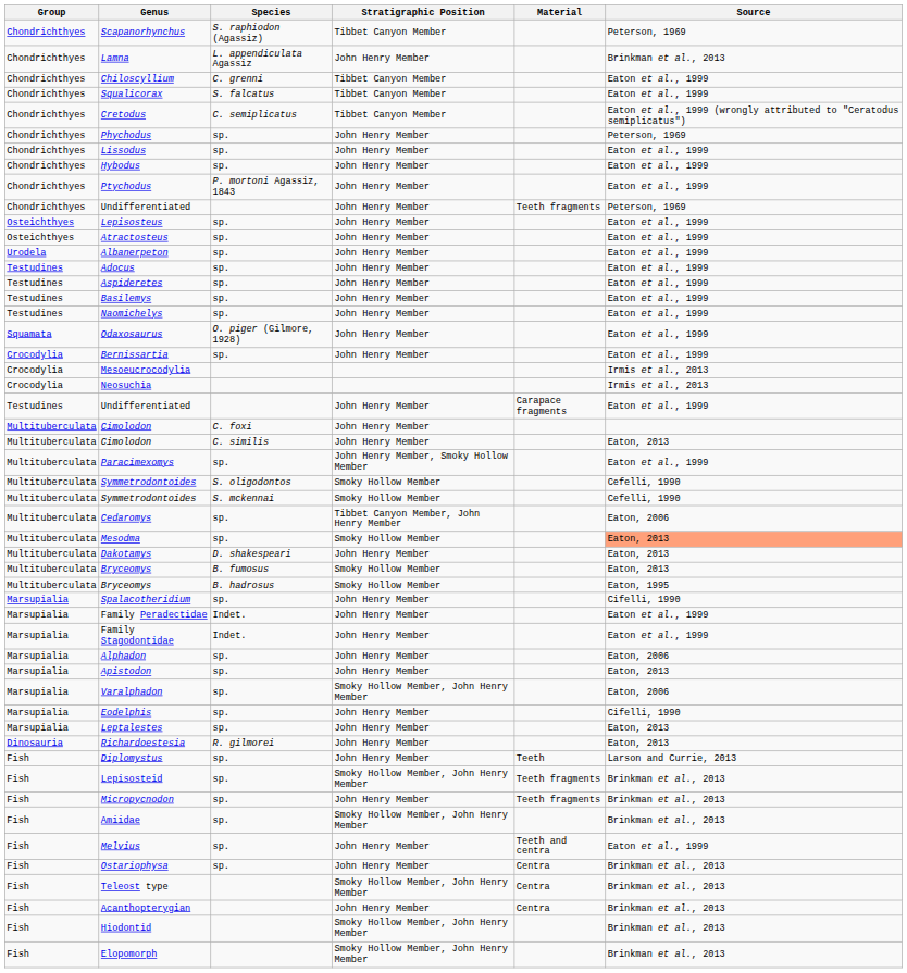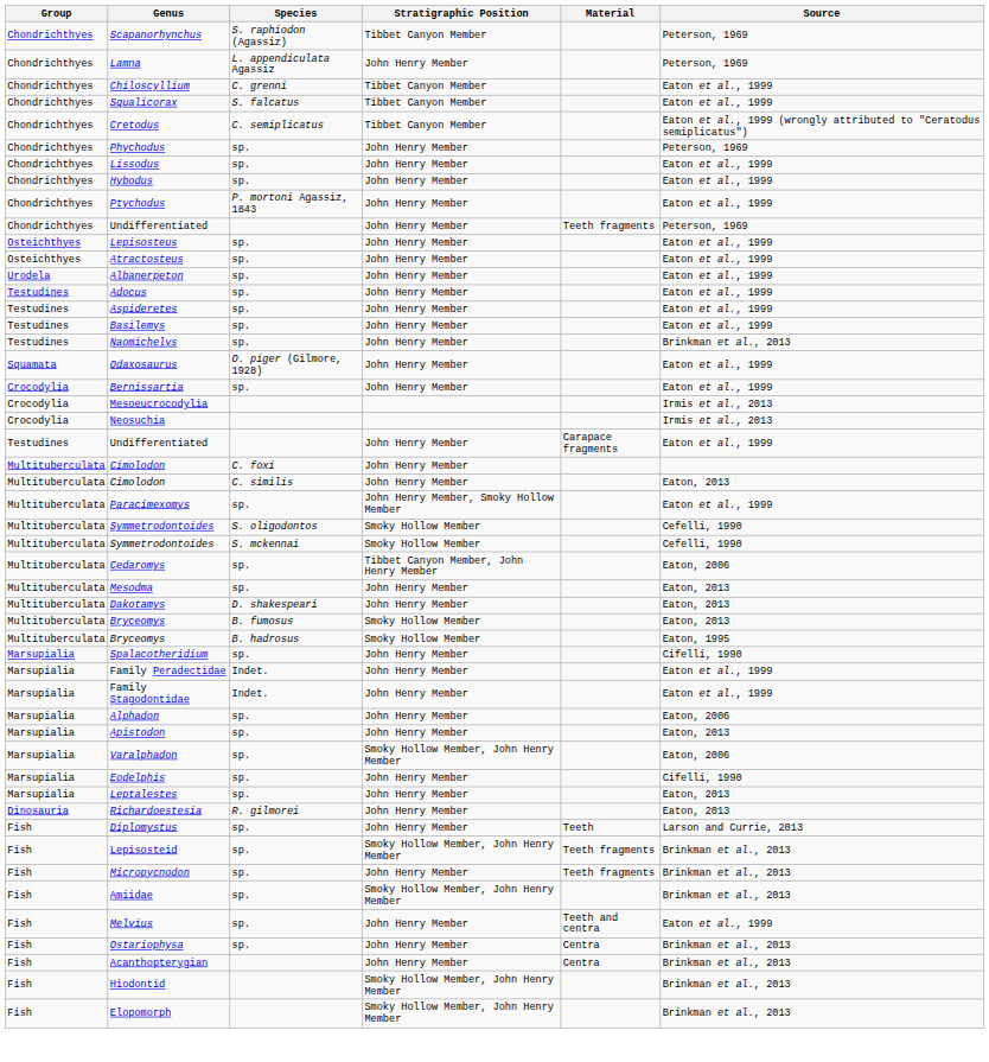 <table class="wikitable">
 <tr>
 <th>Group</th>
 <th>Genus</th>
 <th>Species</th>
 <th>Stratigraphic Position</th>
 <th>Material</th>
 <th>Source</th>
 </tr>
 <tr>
 <td><a href='#'>Chondrichthyes</a></td>
 <td><em><a href='#'>Scapanorhynchus</a></em></td>
 <td><em>S. raphiodon</em> (Agassiz)</td>
 <td>Tibbet Canyon Member</td>
 <td></td>
 <td>Peterson, 1969</td>
 </tr>
 <tr>
 <td>Chondrichthyes</td>
 <td><em><a href='#'>Lamna</a></em></td>
 <td><em>L. appendiculata</em> Agassiz</td>
 <td>John Henry Member</td>
 <td></td>
-<td>Brinkman <em>et al.</em>, 2013</td>
+<td>Peterson, 1969</td>
 </tr>
 <tr>
 <td>Chondrichthyes</td>
 <td><em><a href='#'>Chiloscyllium</a></em></td>
 <td><em>C. grenni</em></td>
 <td>Tibbet Canyon Member</td>
 <td></td>
 <td>Eaton <em>et al.</em>, 1999</td>
 </tr>
 <tr>
 <td>Chondrichthyes</td>
 <td><em><a href='#'>Squalicorax</a></em></td>
 <td><em>S. falcatus</em></td>
 <td>Tibbet Canyon Member</td>
 <td></td>
 <td>Eaton <em>et al.</em>, 1999</td>
 </tr>
 <tr>
 <td>Chondrichthyes</td>
 <td><em><a href='#'>Cretodus</a></em></td>
 <td><em>C. semiplicatus</em></td>
 <td>Tibbet Canyon Member</td>
 <td></td>
 <td>Eaton <em>et al.</em>, 1999 (wrongly attributed to "Ceratodus semiplicatus")</td>
 </tr>
 <tr>
 <td>Chondrichthyes</td>
 <td><em><a href='#'>Phychodus</a></em></td>
 <td>sp.</td>
 <td>John Henry Member</td>
 <td></td>
 <td>Peterson, 1969</td>
 </tr>
 <tr>
 <td>Chondrichthyes</td>
 <td><em><a href='#'>Lissodus</a></em></td>
 <td>sp.</td>
 <td>John Henry Member</td>
 <td></td>
 <td>Eaton <em>et al.</em>, 1999</td>
 </tr>
 <tr>
 <td>Chondrichthyes</td>
 <td><em><a href='#'>Hybodus</a></em></td>
 <td>sp.</td>
 <td>John Henry Member</td>
 <td></td>
 <td>Eaton <em>et al.</em>, 1999</td>
 </tr>
 <tr>
 <td>Chondrichthyes</td>
 <td><em><a href='#'>Ptychodus</a></em></td>
 <td><em>P. mortoni</em>  Agassiz, 1843</td>
 <td>John Henry Member</td>
 <td></td>
 <td>Eaton <em>et al.</em>, 1999</td>
 </tr>
 <tr>
 <td>Chondrichthyes</td>
 <td>Undifferentiated</td>
 <td></td>
 <td>John Henry Member</td>
 <td>Teeth fragments</td>
 <td>Peterson, 1969</td>
 </tr>
 <tr>
 <td><a href='#'>Osteichthyes</a></td>
 <td><em><a href='#'>Lepisosteus</a></em></td>
 <td>sp.</td>
 <td>John Henry Member</td>
 <td></td>
 <td>Eaton <em>et al.</em>, 1999</td>
 </tr>
 <tr>
 <td>Osteichthyes</td>
 <td><em><a href='#'>Atractosteus</a></em></td>
 <td>sp.</td>
 <td>John Henry Member</td>
 <td></td>
 <td>Eaton <em>et al.</em>, 1999</td>
 </tr>
 <tr>
 <td><a href='#'>Urodela</a></td>
 <td><em><a href='#'>Albanerpeton</a></em></td>
 <td>sp.</td>
 <td>John Henry Member</td>
 <td></td>
 <td>Eaton <em>et al.</em>, 1999</td>
 </tr>
 <tr>
 <td><a href='#'>Testudines</a></td>
 <td><em><a href='#'>Adocus</a></em></td>
 <td>sp.</td>
 <td>John Henry Member</td>
 <td></td>
 <td>Eaton <em>et al.</em>, 1999</td>
 </tr>
 <tr>
 <td>Testudines</td>
 <td><em><a href='#'>Aspideretes</a></em></td>
 <td>sp.</td>
 <td>John Henry Member</td>
 <td></td>
 <td>Eaton <em>et al.</em>, 1999</td>
 </tr>
 <tr>
 <td>Testudines</td>
 <td><em><a href='#'>Basilemys</a></em></td>
 <td>sp.</td>
 <td>John Henry Member</td>
 <td></td>
 <td>Eaton <em>et al.</em>, 1999</td>
 </tr>
 <tr>
 <td>Testudines</td>
 <td><em><a href='#'>Naomichelys</a></em></td>
 <td>sp.</td>
 <td>John Henry Member</td>
 <td></td>
-<td>Eaton <em>et al.</em>, 1999</td>
+<td>Brinkman <em>et al.</em>, 2013</td>
 </tr>
 <tr>
 <td><a href='#'>Squamata</a></td>
 <td><em><a href='#'>Odaxosaurus</a></em></td>
 <td><em>O.  piger</em> (Gilmore, 1928)</td>
 <td>John Henry Member</td>
 <td></td>
 <td>Eaton <em>et al.</em>, 1999</td>
 </tr>
 <tr>
 <td><a href='#'>Crocodylia</a></td>
 <td><em><a href='#'>Bernissartia</a></em></td>
 <td>sp.</td>
 <td>John Henry Member</td>
 <td></td>
 <td>Eaton <em>et al.</em>, 1999</td>
 </tr>
 <tr>
 <td>Crocodylia</td>
 <td><a href='#'>Mesoeucrocodylia</a></td>
 <td></td>
 <td></td>
 <td></td>
 <td>Irmis <em>et al.</em>, 2013</td>
 </tr>
 <tr>
 <td>Crocodylia</td>
 <td><a href='#'>Neosuchia</a></td>
 <td></td>
 <td></td>
 <td></td>
 <td>Irmis <em>et al.</em>, 2013</td>
 </tr>
 <tr>
 <td>Testudines</td>
 <td>Undifferentiated</td>
 <td></td>
 <td>John Henry Member</td>
 <td>Carapace fragments</td>
 <td>Eaton <em>et al.</em>, 1999</td>
 </tr>
 <tr>
 <td><a href='#'>Multituberculata</a></td>
 <td><em><a href='#'>Cimolodon</a></em></td>
 <td><em>C. foxi</em></td>
 <td>John Henry Member</td>
 <td></td>
 <td></td>
 </tr>
 <tr>
 <td>Multituberculata</td>
 <td><em>Cimolodon</em></td>
 <td><em>C. similis</em></td>
 <td>John Henry Member</td>
 <td></td>
 <td>Eaton, 2013</td>
 </tr>
 <tr>
 <td>Multituberculata</td>
 <td><em><a href='#'>Paracimexomys</a></em></td>
 <td>sp.</td>
 <td>John Henry Member, Smoky Hollow Member</td>
 <td></td>
 <td>Eaton <em>et al.</em>, 1999</td>
 </tr>
 <tr>
 <td>Multituberculata</td>
 <td><em><a href='#'>Symmetrodontoides</a></em></td>
 <td><em>S. oligodontos</em></td>
 <td>Smoky Hollow Member</td>
 <td></td>
 <td>Cefelli, 1990</td>
 </tr>
 <tr>
 <td>Multituberculata</td>
 <td><em>Symmetrodontoides</em></td>
 <td><em>S. mckennai</em></td>
 <td>Smoky Hollow Member</td>
 <td></td>
 <td>Cefelli, 1990</td>
 </tr>
 <tr>
 <td>Multituberculata</td>
 <td><em><a href='#'>Cedaromys</a></em></td>
 <td>sp.</td>
 <td>Tibbet Canyon Member, John Henry Member</td>
 <td></td>
 <td>Eaton, 2006</td>
 </tr>
 <tr>
 <td>Multituberculata</td>
 <td><em><a href='#'>Mesodma</a></em></td>
 <td>sp.</td>
-<td>Smoky Hollow Member</td>
+<td>John Henry Member</td>
 <td></td>
-<td style="background: lightsalmon;">Eaton, 2013</td>
+<td>Eaton, 2013</td>
 </tr>
 <tr>
 <td>Multituberculata</td>
 <td><em><a href='#'>Dakotamys</a></em></td>
 <td><em>D. shakespeari</em></td>
 <td>John Henry Member</td>
 <td></td>
 <td>Eaton, 2013</td>
 </tr>
 <tr>
 <td>Multituberculata</td>
 <td><em><a href='#'>Bryceomys</a></em></td>
 <td><em>B. fumosus</em></td>
 <td>Smoky Hollow Member</td>
 <td></td>
 <td>Eaton, 2013</td>
 </tr>
 <tr>
 <td>Multituberculata</td>
 <td><em> Bryceomys</em></td>
 <td><em>B. hadrosus</em></td>
 <td>Smoky Hollow Member</td>
 <td></td>
 <td>Eaton, 1995</td>
 </tr>
 <tr>
 <td><a href='#'>Marsupialia</a></td>
 <td><em><a href='#'>Spalacotheridium</a></em></td>
 <td>sp.</td>
 <td>John Henry Member</td>
 <td></td>
 <td>Cifelli, 1990</td>
 </tr>
 <tr>
 <td>Marsupialia</td>
 <td>Family <a href='#'>Peradectidae</a></td>
 <td>Indet.</td>
 <td>John Henry Member</td>
 <td></td>
 <td>Eaton <em>et al.</em>, 1999</td>
 </tr>
 <tr>
 <td>Marsupialia</td>
 <td>Family <a href='#'>Stagodontidae</a></td>
 <td>Indet.</td>
 <td>John Henry Member</td>
 <td></td>
 <td>Eaton <em>et al.</em>, 1999</td>
 </tr>
 <tr>
 <td>Marsupialia</td>
 <td><em><a href='#'>Alphadon</a></em></td>
 <td>sp.</td>
 <td>John Henry Member</td>
 <td></td>
 <td>Eaton, 2006</td>
 </tr>
 <tr>
 <td>Marsupialia</td>
 <td><em><a href='#'>Apistodon</a></em></td>
 <td>sp.</td>
 <td>John Henry Member</td>
 <td></td>
 <td>Eaton, 2013</td>
 </tr>
 <tr>
 <td>Marsupialia</td>
 <td><em><a href='#'>Varalphadon</a></em></td>
 <td>sp.</td>
 <td>Smoky Hollow Member, John Henry Member</td>
 <td></td>
 <td>Eaton, 2006</td>
 </tr>
 <tr>
 <td>Marsupialia</td>
 <td><em><a href='#'>Eodelphis</a></em></td>
 <td>sp.</td>
 <td>John Henry Member</td>
 <td></td>
 <td>Cifelli, 1990</td>
 </tr>
 <tr>
 <td>Marsupialia</td>
 <td><em><a href='#'>Leptalestes</a></em></td>
 <td>sp.</td>
 <td>John Henry Member</td>
 <td></td>
 <td>Eaton, 2013</td>
 </tr>
 <tr>
 <td><a href='#'>Dinosauria</a></td>
 <td><em><a href='#'>Richardoestesia</a></em></td>
 <td><em>R. gilmorei</em></td>
 <td>John Henry Member</td>
 <td></td>
 <td>Eaton, 2013</td>
 </tr>
 <tr>
 <td>Fish</td>
 <td><em><a href='#'>Diplomystus</a></em></td>
 <td>sp.</td>
 <td>John Henry Member</td>
 <td>Teeth</td>
 <td>Larson and Currie, 2013</td>
 </tr>
 <tr>
 <td>Fish</td>
 <td><a href='#'>Lepisosteid</a></td>
 <td>sp.</td>
 <td>Smoky Hollow Member, John Henry Member</td>
 <td>Teeth fragments</td>
 <td>Brinkman <em>et al.</em>, 2013</td>
 </tr>
 <tr>
 <td>Fish</td>
 <td><em><a href='#'>Micropycnodon</a></em></td>
 <td>sp.</td>
 <td>John Henry Member</td>
 <td>Teeth fragments</td>
 <td>Brinkman <em>et al.</em>, 2013</td>
 </tr>
 <tr>
 <td>Fish</td>
 <td><a href='#'>Amiidae</a></td>
 <td>sp.</td>
 <td>Smoky Hollow Member, John Henry Member</td>
 <td></td>
 <td>Brinkman <em>et al.</em>, 2013</td>
 </tr>
 <tr>
 <td>Fish</td>
 <td><em><a href='#'>Melvius</a></em></td>
 <td>sp.</td>
 <td>John Henry Member</td>
 <td>Teeth and centra</td>
 <td>Eaton <em>et al.</em>, 1999</td>
 </tr>
 <tr>
 <td>Fish</td>
 <td><em><a href='#'>Ostariophysa</a></em></td>
 <td>sp.</td>
 <td>John Henry Member</td>
 <td>Centra</td>
 <td>Brinkman <em>et al.</em>, 2013</td>
 </tr>
 <tr>
 <td>Fish</td>
-<td><a href='#'>Teleost</a> type</td>
-<td></td>
-<td>Smoky Hollow Member, John Henry Member</td>
-<td>Centra</td>
-<td>Brinkman <em>et al.</em>, 2013</td>
-</tr>
-<tr>
-<td>Fish</td>
 <td><a href='#'>Acanthopterygian</a></td>
 <td></td>
 <td>John Henry Member</td>
 <td>Centra</td>
 <td>Brinkman <em>et al.</em>, 2013</td>
 </tr>
 <tr>
 <td>Fish</td>
 <td><a href='#'>Hiodontid</a></td>
 <td></td>
 <td>Smoky Hollow Member, John Henry Member</td>
 <td></td>
 <td>Brinkman <em>et al.</em>, 2013</td>
 </tr>
 <tr>
 <td>Fish</td>
 <td><a href='#'>Elopomorph</a></td>
 <td></td>
 <td>Smoky Hollow Member, John Henry Member</td>
 <td></td>
 <td>Brinkman <em>et al.</em>, 2013</td>
 </tr>
 </table>
